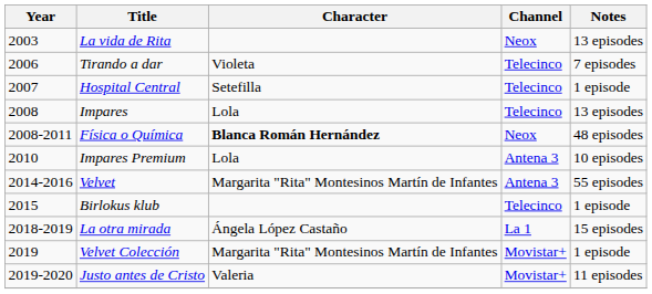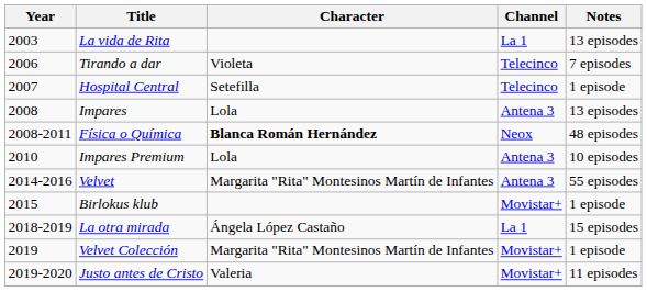 <table class="wikitable">
 <tr>
 <th>Year</th>
 <th>Title</th>
 <th>Character</th>
 <th>Channel</th>
 <th>Notes</th>
 </tr>
 <tr>
 <td>2003</td>
 <td><em><a href='#'>La vida de Rita</a></em></td>
 <td></td>
-<td><a href='#'>Neox</a></td>
+<td><a href='#'>La 1</a></td>
 <td>13 episodes</td>
 </tr>
 <tr>
 <td>2006</td>
 <td><em>Tirando a dar</em></td>
 <td>Violeta</td>
 <td><a href='#'>Telecinco</a></td>
 <td>7 episodes</td>
 </tr>
 <tr>
 <td>2007</td>
 <td><em><a href='#'>Hospital Central</a></em></td>
 <td>Setefilla</td>
 <td><a href='#'>Telecinco</a></td>
 <td>1 episode</td>
 </tr>
 <tr>
 <td>2008</td>
 <td><em>Impares</em></td>
 <td>Lola</td>
-<td><a href='#'>Telecinco</a></td>
+<td><a href='#'>Antena 3</a></td>
 <td>13 episodes</td>
 </tr>
 <tr>
 <td>2008-2011</td>
 <td><em><a href='#'>Física o Química</a></em></td>
 <td><strong>Blanca Román Hernández</strong></td>
 <td><a href='#'>Neox</a></td>
 <td>48 episodes</td>
 </tr>
 <tr>
 <td>2010</td>
 <td><em>Impares Premium</em></td>
 <td>Lola</td>
 <td><a href='#'>Antena 3</a></td>
 <td>10 episodes</td>
 </tr>
 <tr>
 <td>2014-2016</td>
 <td><em><a href='#'>Velvet</a></em></td>
 <td>Margarita "Rita" Montesinos Martín de Infantes</td>
 <td><a href='#'>Antena 3</a></td>
 <td>55 episodes</td>
 </tr>
 <tr>
 <td>2015</td>
 <td><em>Birlokus klub</em></td>
 <td></td>
-<td><a href='#'>Telecinco</a></td>
+<td><a href='#'>Movistar+</a></td>
 <td>1 episode</td>
 </tr>
 <tr>
 <td>2018-2019</td>
 <td><em><a href='#'>La otra mirada</a></em></td>
 <td>Ángela López Castaño</td>
 <td><a href='#'>La 1</a></td>
 <td>15 episodes</td>
 </tr>
 <tr>
 <td>2019</td>
 <td><em><a href='#'>Velvet Colección</a></em></td>
 <td>Margarita "Rita" Montesinos Martín de Infantes</td>
 <td><a href='#'>Movistar+</a></td>
 <td>1 episode</td>
 </tr>
 <tr>
 <td>2019-2020</td>
 <td><em><a href='#'>Justo antes de Cristo</a></em></td>
 <td>Valeria</td>
 <td><a href='#'>Movistar+</a></td>
 <td>11 episodes</td>
 </tr>
 <tr>
 </tr>
 </table>
